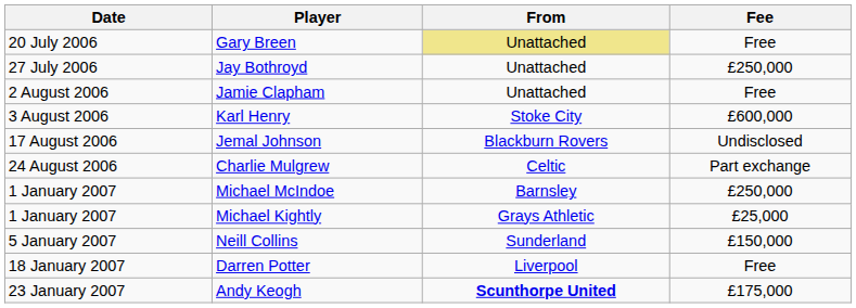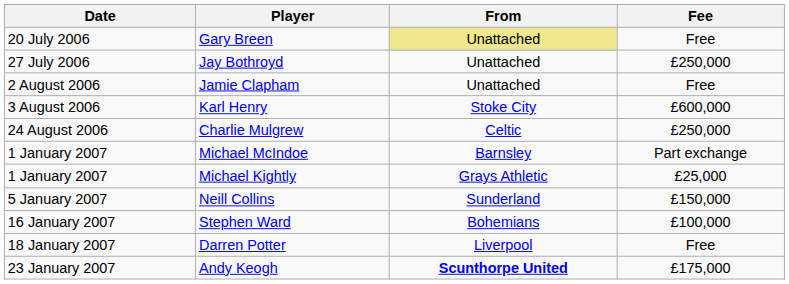 <table class="wikitable" style="text-align:center; font-size:95%;width:65%; text-align:left">
 <tr>
 <th><strong>Date</strong></th>
 <th><strong>Player</strong></th>
 <th><strong>From</strong></th>
 <th><strong>Fee</strong></th>
 </tr>
 <tr --->
 <td>20 July 2006</td>
 <td> <a href='#'>Gary Breen</a></td>
 <td align="center" style="background: khaki;">Unattached</td>
 <td align="center">Free</td>
 </tr>
 <tr --->
 <td>27 July 2006</td>
 <td> <a href='#'>Jay Bothroyd</a></td>
 <td align="center">Unattached</td>
 <td align="center">£250,000</td>
 </tr>
 <tr --->
 <td>2 August 2006</td>
 <td> <a href='#'>Jamie Clapham</a></td>
 <td align="center">Unattached</td>
 <td align="center">Free</td>
 </tr>
 <tr --->
 <td>3 August 2006</td>
 <td> <a href='#'>Karl Henry</a></td>
 <td align="center"><a href='#'>Stoke City</a></td>
 <td align="center">£600,000</td>
 </tr>
 <tr --->
-<td>17 August 2006</td>
-<td> <a href='#'>Jemal Johnson</a></td>
-<td align="center"><a href='#'>Blackburn Rovers</a></td>
-<td align="center">Undisclosed</td>
-</tr>
-<tr --->
 <td>24 August 2006</td>
 <td> <a href='#'>Charlie Mulgrew</a></td>
 <td align="center"> <a href='#'>Celtic</a></td>
-<td align="center">Part exchange</td>
+<td align="center">£250,000</td>
 </tr>
 <tr --->
 <td>1 January 2007</td>
 <td> <a href='#'>Michael McIndoe</a></td>
 <td align="center"><a href='#'>Barnsley</a></td>
-<td align="center">£250,000</td>
+<td align="center">Part exchange</td>
 </tr>
 <tr --->
 <td>1 January 2007</td>
 <td> <a href='#'>Michael Kightly</a></td>
 <td align="center"><a href='#'>Grays Athletic</a></td>
 <td align="center">£25,000</td>
 </tr>
 <tr --->
 <td>5 January 2007</td>
 <td> <a href='#'>Neill Collins</a></td>
 <td align="center"><a href='#'>Sunderland</a></td>
 <td align="center">£150,000</td>
 </tr>
 <tr --->
+<td>16 January 2007</td>
+<td> <a href='#'>Stephen Ward</a></td>
+<td align="center"> <a href='#'>Bohemians</a></td>
+<td align="center">£100,000</td>
+</tr>
+<tr --->
 <td>18 January 2007</td>
 <td> <a href='#'>Darren Potter</a></td>
 <td align="center"><a href='#'>Liverpool</a></td>
 <td align="center">Free</td>
 </tr>
 <tr --->
 <td>23 January 2007</td>
 <td> <a href='#'>Andy Keogh</a></td>
 <td align="center"><strong><a href='#'>Scunthorpe United</a></strong></td>
 <td align="center">£175,000</td>
 </tr>
 </table>
